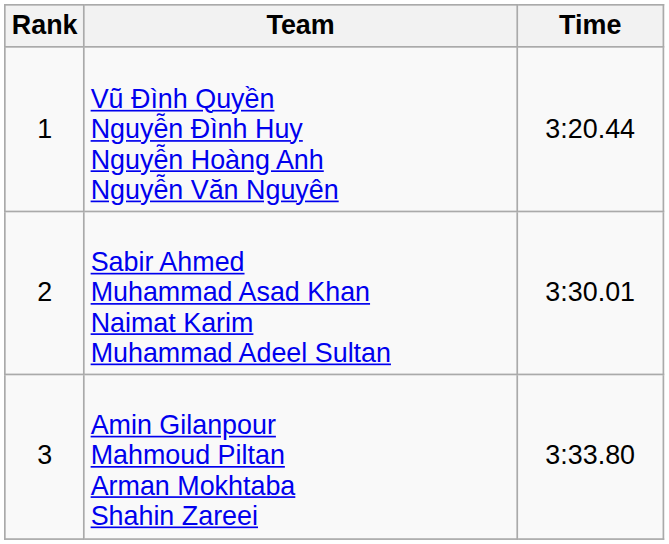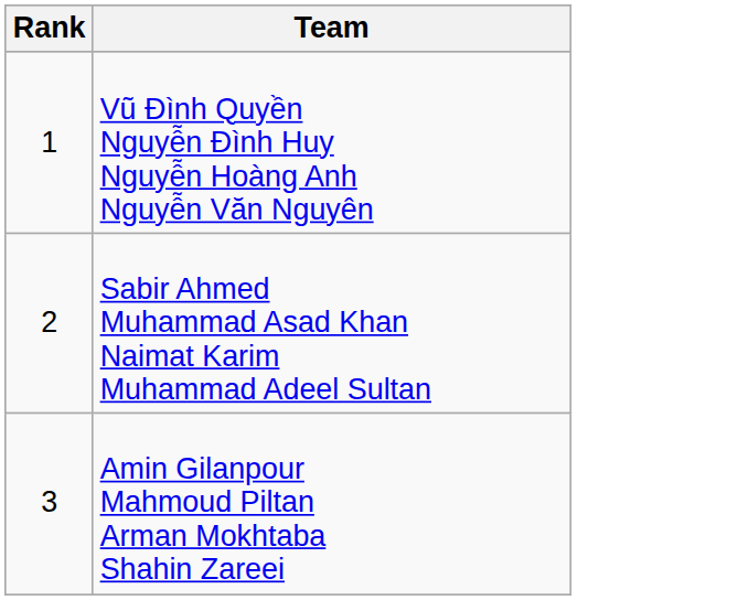 <table class=wikitable style="text-align:center">
 <tr>
 <th width=40>Rank</th>
 <th width=250>Team</th>
-<th width=80>Time</th>
 </tr>
 <tr>
 <td>1</td>
 <td align=left><br><a href='#'>Vũ Đình Quyền</a><br><a href='#'>Nguyễn Đình Huy</a><br><a href='#'>Nguyễn Hoàng Anh</a><br><a href='#'>Nguyễn Văn Nguyên</a></td>
-<td>3:20.44</td>
 </tr>
 <tr>
 <td>2</td>
 <td align=left><br><a href='#'>Sabir Ahmed</a><br><a href='#'>Muhammad Asad Khan</a><br><a href='#'>Naimat Karim</a><br><a href='#'>Muhammad Adeel Sultan</a></td>
-<td>3:30.01</td>
 </tr>
 <tr>
 <td>3</td>
 <td align=left><br><a href='#'>Amin Gilanpour</a><br><a href='#'>Mahmoud Piltan</a><br><a href='#'>Arman Mokhtaba</a><br><a href='#'>Shahin Zareei</a></td>
-<td>3:33.80</td>
 </tr>
 </table>
